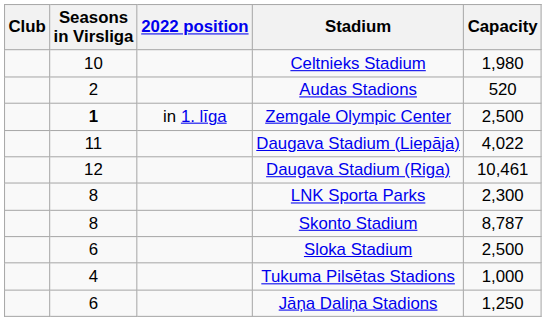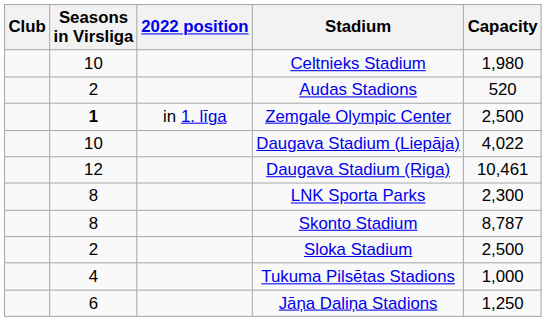 <table class="wikitable sortable" style="text-align:center; font-size:100%;">
 <tr>
 <th>Club</th>
 <th>Seasons <br>in Virsliga</th>
 <th><a href='#'>2022 position</a></th>
 <th>Stadium</th>
 <th>Capacity</th>
 </tr>
 <tr>
 <td rowspan=1></td>
 <td rowspan=1>10</td>
 <td rowspan=1></td>
 <td><a href='#'>Celtnieks Stadium</a></td>
 <td>1,980</td>
 </tr>
 <tr>
 <td rowspan=1></td>
 <td rowspan=1>2</td>
 <td rowspan=1></td>
 <td><a href='#'>Audas Stadions</a></td>
 <td>520</td>
 </tr>
 <tr>
 <td rowspan=1></td>
 <td rowspan=1><strong>1</strong></td>
 <td rowspan=1> in <a href='#'>1. līga</a></td>
 <td><a href='#'>Zemgale Olympic Center</a></td>
 <td>2,500</td>
 </tr>
 <tr>
 <td rowspan=1></td>
-<td rowspan=1>11</td>
+<td rowspan=1>10</td>
 <td rowspan=1></td>
 <td><a href='#'>Daugava Stadium (Liepāja)</a></td>
 <td>4,022</td>
 </tr>
 <tr>
 <td rowspan=1></td>
 <td rowspan=1>12</td>
 <td rowspan=1></td>
 <td><a href='#'>Daugava Stadium (Riga)</a></td>
 <td>10,461</td>
 </tr>
 <tr>
 <td rowspan=1></td>
 <td rowspan=1>8</td>
 <td rowspan=1></td>
 <td><a href='#'>LNK Sporta Parks</a></td>
 <td>2,300</td>
 </tr>
 <tr>
 <td rowspan=1></td>
 <td rowspan=1>8</td>
 <td rowspan=1></td>
 <td><a href='#'>Skonto Stadium</a></td>
 <td>8,787</td>
 </tr>
 <tr>
 <td rowspan=1></td>
-<td rowspan=1>6</td>
+<td rowspan=1>2</td>
 <td rowspan=1></td>
 <td><a href='#'>Sloka Stadium</a></td>
 <td>2,500</td>
 </tr>
 <tr>
 <td rowspan=1></td>
 <td rowspan=1>4</td>
 <td rowspan=1></td>
 <td><a href='#'>Tukuma Pilsētas Stadions</a></td>
 <td>1,000</td>
 </tr>
 <tr>
 <td rowspan=1></td>
 <td rowspan=1>6</td>
 <td rowspan=1></td>
 <td><a href='#'>Jāņa Daliņa Stadions</a></td>
 <td>1,250</td>
 </tr>
 </table>
